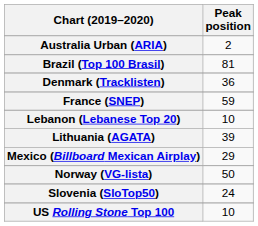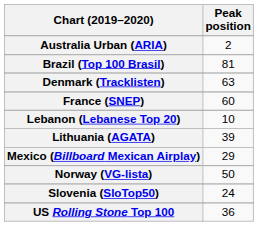 <table class="wikitable sortable plainrowheaders" style="text-align:center">
 <tr>
 <th scope="col">Chart (2019–2020)</th>
 <th scope="col">Peak<br>position</th>
 </tr>
 <tr>
 </tr>
 <tr>
 <th scope="row">Australia Urban (<a href='#'>ARIA</a>)</th>
 <td>2</td>
 </tr>
 <tr>
 </tr>
 <tr>
 </tr>
 <tr>
 </tr>
 <tr>
 <th scope="row">Brazil (<a href='#'>Top 100 Brasil</a>)</th>
 <td>81</td>
 </tr>
 <tr>
 </tr>
 <tr>
 </tr>
 <tr>
 </tr>
 <tr>
 </tr>
 <tr>
 <th scope="row">Denmark (<a href='#'>Tracklisten</a>)</th>
-<td>36</td>
+<td>63</td>
 </tr>
 <tr>
 </tr>
 <tr>
 <th scope="row">France (<a href='#'>SNEP</a>)</th>
-<td>59</td>
+<td>60</td>
 </tr>
 <tr>
 </tr>
 <tr>
 </tr>
 <tr>
 </tr>
 <tr>
 <th scope="row">Lebanon (<a href='#'>Lebanese Top 20</a>)</th>
 <td>10</td>
 </tr>
 <tr>
 <th scope="row">Lithuania (<a href='#'>AGATA</a>)</th>
 <td>39</td>
 </tr>
 <tr>
 <th scope="row">Mexico (<a href='#'><em>Billboard</em> Mexican Airplay</a>)</th>
 <td>29</td>
 </tr>
 <tr>
 </tr>
 <tr>
 <th scope="row">Norway (<a href='#'>VG-lista</a>)</th>
 <td>50</td>
 </tr>
 <tr>
 </tr>
 <tr>
 </tr>
 <tr>
 </tr>
 <tr>
 <th scope="row">Slovenia (<a href='#'>SloTop50</a>)</th>
 <td>24</td>
 </tr>
 <tr>
 </tr>
 <tr>
 </tr>
 <tr>
 </tr>
 <tr>
 </tr>
 <tr>
 </tr>
 <tr>
 </tr>
 <tr>
 </tr>
 <tr>
 </tr>
 <tr>
 </tr>
 <tr>
 </tr>
 <tr>
 </tr>
 <tr>
 <th scope="row">US <a href='#'><em>Rolling Stone</em> Top 100</a></th>
-<td> 10</td>
+<td> 36</td>
 </tr>
 </table>
